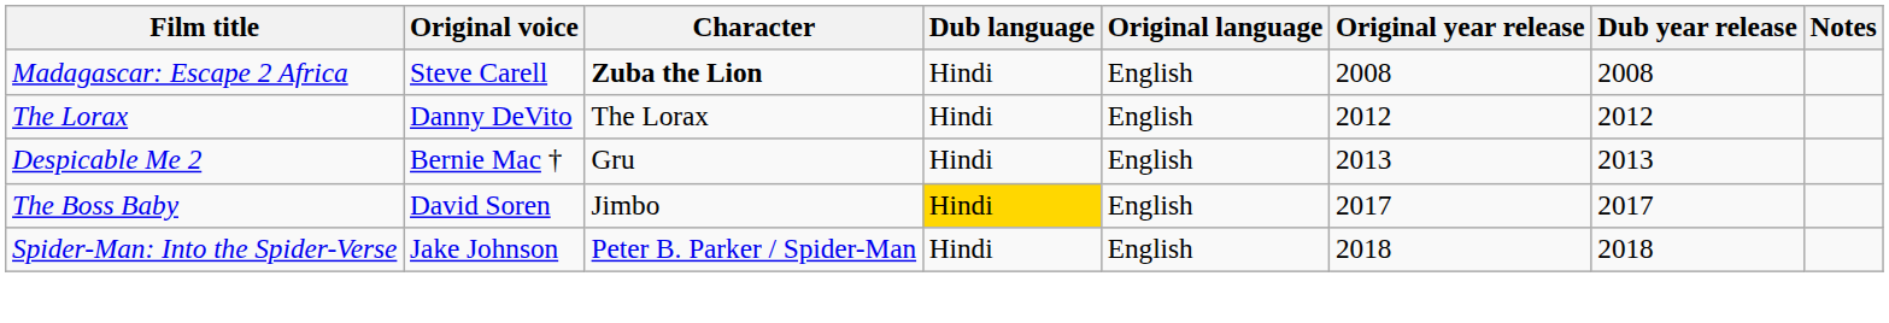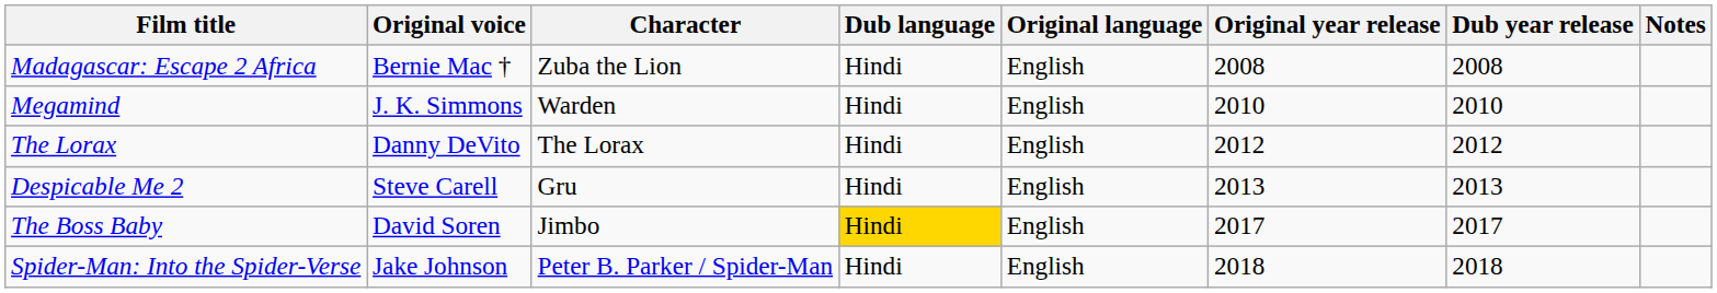 <table class="wikitable">
 <tr>
 <th>Film title</th>
 <th>Original voice</th>
 <th>Character</th>
 <th>Dub language</th>
 <th>Original language</th>
 <th>Original year release</th>
 <th>Dub year release</th>
 <th>Notes</th>
 </tr>
 <tr>
 <td><em><a href='#'>Madagascar: Escape 2 Africa</a></em></td>
-<td><a href='#'>Steve Carell</a></td>
-<td><strong>Zuba the Lion</strong></td>
+<td><a href='#'>Bernie Mac</a> †</td>
+<td>Zuba the Lion</td>
 <td>Hindi</td>
 <td>English</td>
 <td>2008</td>
 <td>2008</td>
+<td></td>
+</tr>
+<tr>
+<td><em><a href='#'>Megamind</a></em></td>
+<td><a href='#'>J. K. Simmons</a></td>
+<td>Warden</td>
+<td>Hindi</td>
+<td>English</td>
+<td>2010</td>
+<td>2010</td>
 <td></td>
 </tr>
 <tr>
 <td><em><a href='#'>The Lorax</a></em></td>
 <td><a href='#'>Danny DeVito</a></td>
 <td>The Lorax</td>
 <td>Hindi</td>
 <td>English</td>
 <td>2012</td>
 <td>2012</td>
 <td></td>
 </tr>
 <tr>
 <td><em><a href='#'>Despicable Me 2</a></em></td>
-<td><a href='#'>Bernie Mac</a> †</td>
+<td><a href='#'>Steve Carell</a></td>
 <td>Gru</td>
 <td>Hindi</td>
 <td>English</td>
 <td>2013</td>
 <td>2013</td>
 <td></td>
 </tr>
 <tr>
 <td><em><a href='#'>The Boss Baby</a></em></td>
 <td><a href='#'>David Soren</a></td>
 <td>Jimbo</td>
 <td style="background: gold;">Hindi</td>
 <td>English</td>
 <td>2017</td>
 <td>2017</td>
 <td></td>
 </tr>
 <tr>
 <td><em><a href='#'>Spider-Man: Into the Spider-Verse</a></em></td>
 <td><a href='#'>Jake Johnson</a></td>
 <td><a href='#'>Peter B. Parker / Spider-Man</a></td>
 <td>Hindi</td>
 <td>English</td>
 <td>2018</td>
 <td>2018</td>
 <td></td>
 </tr>
 </table>
